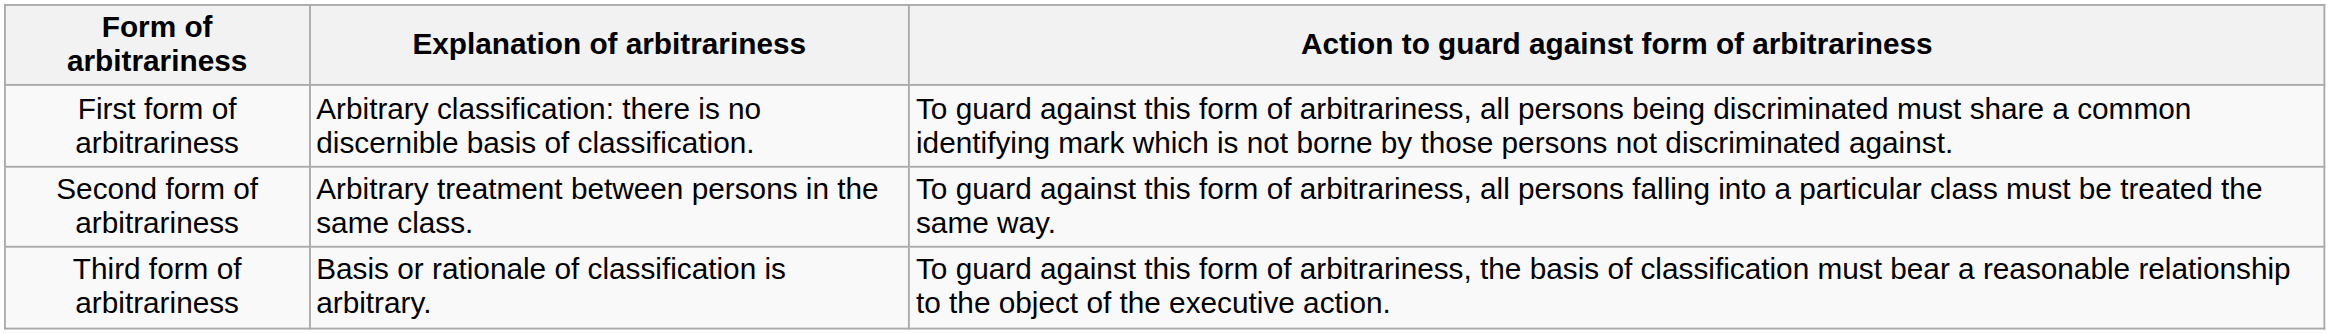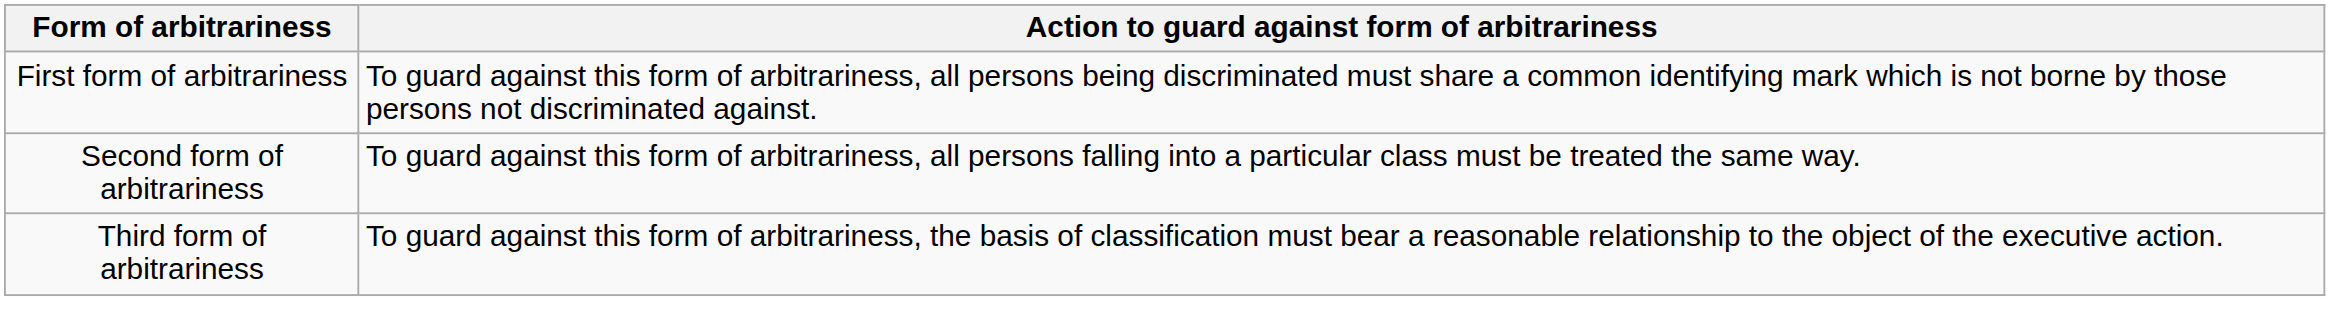 <table class=wikitable>
 <tr>
 <th>Form of arbitrariness</th>
-<th>Explanation of arbitrariness</th>
 <th>Action to guard against form of arbitrariness</th>
 </tr>
 <tr valign=top>
 <td align=center>First form of arbitrariness</td>
-<td>Arbitrary classification: there is no discernible basis of classification.</td>
 <td>To guard against this form of arbitrariness, all persons being discriminated must share a common identifying mark which is not borne by those persons not discriminated against.</td>
 </tr>
 <tr valign=top>
 <td align=center>Second form of arbitrariness</td>
-<td>Arbitrary treatment between persons in the same class.</td>
 <td>To guard against this form of arbitrariness, all persons falling into a particular class must be treated the same way.</td>
 </tr>
 <tr valign=top>
 <td align=center>Third form of arbitrariness</td>
-<td>Basis or rationale of classification is arbitrary.</td>
 <td>To guard against this form of arbitrariness, the basis of classification must bear a reasonable relationship to the object of the executive action.</td>
 </tr>
 </table>
